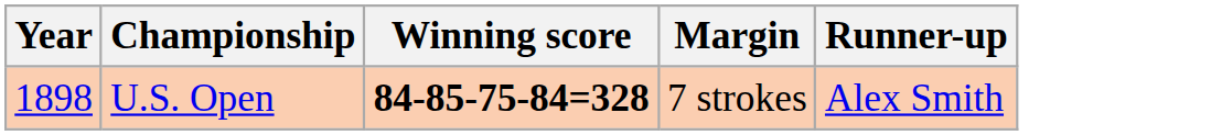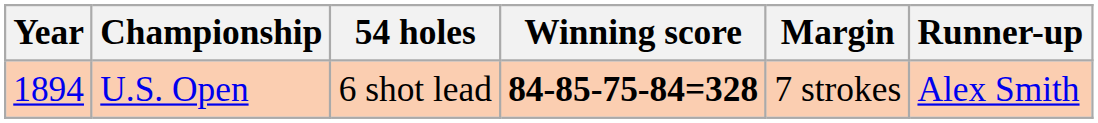 <table class="wikitable">
 <tr>
 <th>Year</th>
 <th>Championship</th>
+<th>54 holes</th>
 <th>Winning score</th>
 <th>Margin</th>
 <th>Runner-up</th>
 </tr>
 <tr style="background:#FBCEB1;">
-<td><a href='#'>1898</a></td>
+<td><a href='#'>1894</a></td>
 <td><a href='#'>U.S. Open</a></td>
+<td>6 shot lead</td>
 <td><strong>84-85-75-84=328</strong></td>
 <td>7 strokes</td>
 <td> <a href='#'>Alex Smith</a></td>
 </tr>
 </table>
